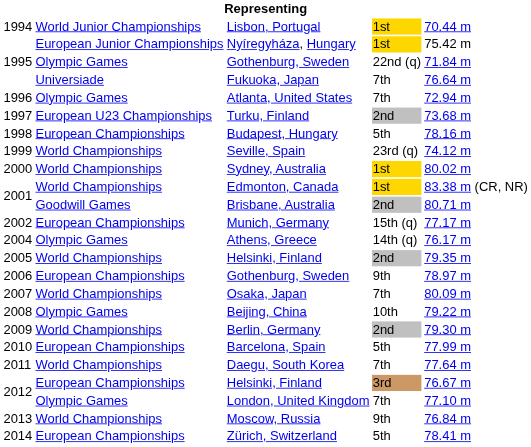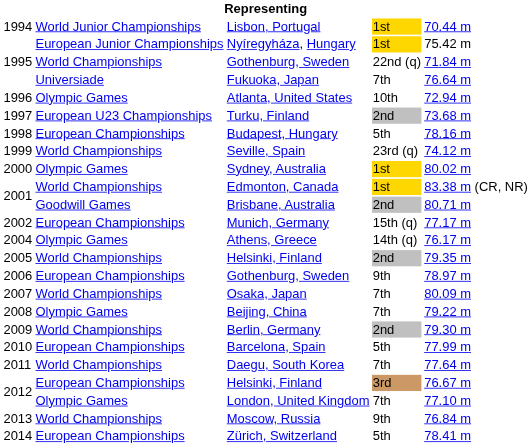 <table>
 <tr>
 <th colspan="5">Representing </th>
 </tr>
 <tr>
 <td>1994</td>
 <td><a href='#'>World Junior Championships</a></td>
 <td><a href='#'>Lisbon, Portugal</a></td>
 <td bgcolor=gold>1st</td>
 <td><a href='#'>70.44 m</a></td>
 </tr>
 <tr>
 <td rowspan=3>1995</td>
 <td><a href='#'>European Junior Championships</a></td>
 <td><a href='#'>Nyíregyháza</a>, <a href='#'>Hungary</a></td>
 <td bgcolor=gold>1st</td>
 <td>75.42 m</td>
 </tr>
 <tr>
-<td><a href='#'>Olympic Games</a></td>
+<td><a href='#'>World Championships</a></td>
 <td><a href='#'>Gothenburg, Sweden</a></td>
 <td>22nd (q)</td>
 <td><a href='#'>71.84 m</a></td>
 </tr>
 <tr>
 <td><a href='#'>Universiade</a></td>
 <td><a href='#'>Fukuoka, Japan</a></td>
 <td>7th</td>
 <td><a href='#'>76.64 m</a></td>
 </tr>
 <tr>
 <td>1996</td>
 <td><a href='#'>Olympic Games</a></td>
 <td><a href='#'>Atlanta, United States</a></td>
-<td>7th</td>
+<td>10th</td>
 <td><a href='#'>72.94 m</a></td>
 </tr>
 <tr>
 <td>1997</td>
 <td><a href='#'>European U23 Championships</a></td>
 <td><a href='#'>Turku, Finland</a></td>
 <td bgcolor=silver>2nd</td>
 <td><a href='#'>73.68 m</a></td>
 </tr>
 <tr>
 <td>1998</td>
 <td><a href='#'>European Championships</a></td>
 <td><a href='#'>Budapest, Hungary</a></td>
 <td>5th</td>
 <td><a href='#'>78.16 m</a></td>
 </tr>
 <tr>
 <td>1999</td>
 <td><a href='#'>World Championships</a></td>
 <td><a href='#'>Seville, Spain</a></td>
 <td>23rd (q)</td>
 <td><a href='#'>74.12 m</a></td>
 </tr>
 <tr>
 <td>2000</td>
-<td><a href='#'>World Championships</a></td>
+<td><a href='#'>Olympic Games</a></td>
 <td><a href='#'>Sydney, Australia</a></td>
 <td bgcolor=gold>1st</td>
 <td><a href='#'>80.02 m</a></td>
 </tr>
 <tr>
 <td rowspan=2>2001</td>
 <td><a href='#'>World Championships</a></td>
 <td><a href='#'>Edmonton, Canada</a></td>
 <td bgcolor=gold>1st</td>
 <td><a href='#'>83.38 m</a> (CR, NR)</td>
 </tr>
 <tr>
 <td><a href='#'>Goodwill Games</a></td>
 <td><a href='#'>Brisbane, Australia</a></td>
 <td bgcolor=silver>2nd</td>
 <td><a href='#'>80.71 m</a></td>
 </tr>
 <tr>
 <td>2002</td>
 <td><a href='#'>European Championships</a></td>
 <td><a href='#'>Munich, Germany</a></td>
 <td>15th (q)</td>
 <td><a href='#'>77.17 m</a></td>
 </tr>
 <tr>
 <td>2004</td>
 <td><a href='#'>Olympic Games</a></td>
 <td><a href='#'>Athens, Greece</a></td>
 <td>14th (q)</td>
 <td><a href='#'>76.17 m</a></td>
 </tr>
 <tr>
 <td>2005</td>
 <td><a href='#'>World Championships</a></td>
 <td><a href='#'>Helsinki, Finland</a></td>
 <td bgcolor=silver>2nd</td>
 <td><a href='#'>79.35 m</a></td>
 </tr>
 <tr>
 <td>2006</td>
 <td><a href='#'>European Championships</a></td>
 <td><a href='#'>Gothenburg, Sweden</a></td>
 <td>9th</td>
 <td><a href='#'>78.97 m</a></td>
 </tr>
 <tr>
 <td>2007</td>
 <td><a href='#'>World Championships</a></td>
 <td><a href='#'>Osaka, Japan</a></td>
 <td>7th</td>
 <td><a href='#'>80.09 m</a></td>
 </tr>
 <tr>
 <td>2008</td>
 <td><a href='#'>Olympic Games</a></td>
 <td><a href='#'>Beijing, China</a></td>
-<td>10th</td>
+<td>7th</td>
 <td><a href='#'>79.22 m</a></td>
 </tr>
 <tr>
 <td>2009</td>
 <td><a href='#'>World Championships</a></td>
 <td><a href='#'>Berlin, Germany</a></td>
 <td bgcolor=silver>2nd</td>
 <td><a href='#'>79.30 m</a></td>
 </tr>
 <tr>
 <td>2010</td>
 <td><a href='#'>European Championships</a></td>
 <td><a href='#'>Barcelona, Spain</a></td>
 <td>5th</td>
 <td><a href='#'>77.99 m</a></td>
 </tr>
 <tr>
 <td>2011</td>
 <td><a href='#'>World Championships</a></td>
 <td><a href='#'>Daegu, South Korea</a></td>
 <td>7th</td>
 <td><a href='#'>77.64 m</a></td>
 </tr>
 <tr>
 <td rowspan=2>2012</td>
 <td><a href='#'>European Championships</a></td>
 <td><a href='#'>Helsinki, Finland</a></td>
 <td bgcolor=cc9966>3rd</td>
 <td><a href='#'>76.67 m</a></td>
 </tr>
 <tr>
 <td><a href='#'>Olympic Games</a></td>
 <td><a href='#'>London, United Kingdom</a></td>
 <td>7th</td>
 <td><a href='#'>77.10 m</a></td>
 </tr>
 <tr>
 <td>2013</td>
 <td><a href='#'>World Championships</a></td>
 <td><a href='#'>Moscow, Russia</a></td>
 <td>9th</td>
 <td><a href='#'>76.84 m</a></td>
 </tr>
 <tr>
 <td>2014</td>
 <td><a href='#'>European Championships</a></td>
 <td><a href='#'>Zürich, Switzerland</a></td>
 <td>5th</td>
 <td><a href='#'>78.41 m</a></td>
 </tr>
 </table>
